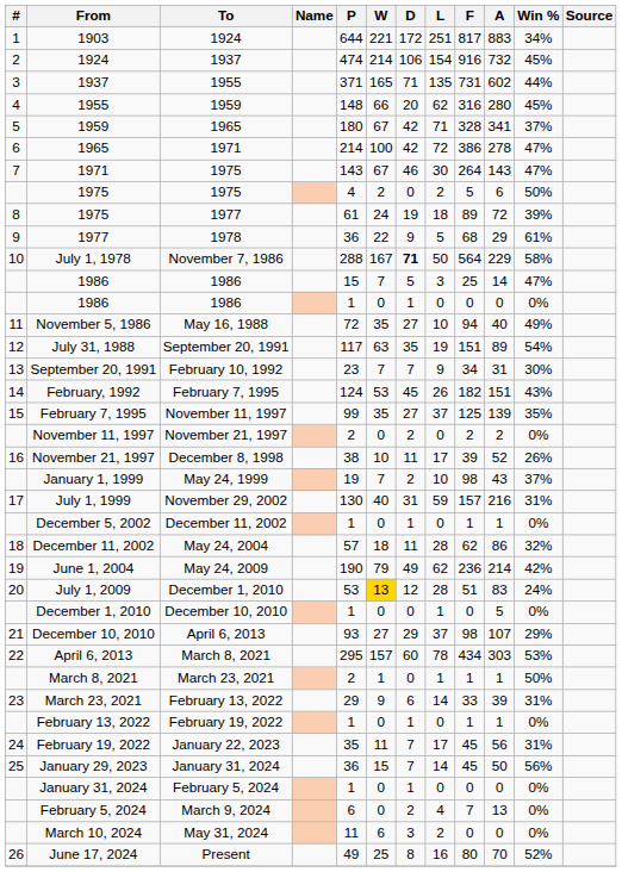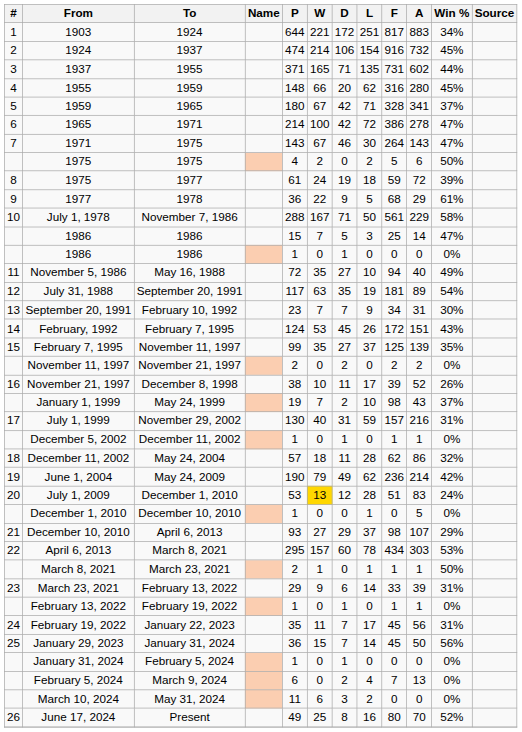 <table class="sortable wikitable" style="text-align: center;">
 <tr>
 <th>#</th>
 <th>From</th>
 <th>To</th>
 <th>Name</th>
 <th>P</th>
 <th>W</th>
 <th>D</th>
 <th>L</th>
 <th>F</th>
 <th>A</th>
 <th>Win %</th>
 <th>Source</th>
 </tr>
 <tr>
 <td align=center>1</td>
 <td>1903</td>
 <td>1924</td>
 <td align=left> </td>
 <td>644</td>
 <td>221</td>
 <td>172</td>
 <td>251</td>
 <td>817</td>
 <td>883</td>
 <td>34%</td>
 <td></td>
 </tr>
 <tr>
 <td align=center>2</td>
 <td>1924</td>
 <td>1937</td>
 <td align=left> </td>
 <td>474</td>
 <td>214</td>
 <td>106</td>
 <td>154</td>
 <td>916</td>
 <td>732</td>
 <td>45%</td>
 <td></td>
 </tr>
 <tr>
 <td align=center>3</td>
 <td>1937</td>
 <td>1955</td>
 <td align=left> </td>
 <td>371</td>
 <td>165</td>
 <td>71</td>
 <td>135</td>
 <td>731</td>
 <td>602</td>
 <td>44%</td>
 <td></td>
 </tr>
 <tr>
 <td align=center>4</td>
 <td>1955</td>
 <td>1959</td>
 <td align=left> </td>
 <td>148</td>
 <td>66</td>
 <td>20</td>
 <td>62</td>
 <td>316</td>
 <td>280</td>
 <td>45%</td>
 <td></td>
 </tr>
 <tr>
 <td align=center>5</td>
 <td>1959</td>
 <td>1965</td>
 <td align=left> </td>
 <td>180</td>
 <td>67</td>
 <td>42</td>
 <td>71</td>
 <td>328</td>
 <td>341</td>
 <td>37%</td>
 <td></td>
 </tr>
 <tr>
 <td align=center>6</td>
 <td>1965</td>
 <td>1971</td>
 <td align=left> </td>
 <td>214</td>
 <td>100</td>
 <td>42</td>
 <td>72</td>
 <td>386</td>
 <td>278</td>
 <td>47%</td>
 <td></td>
 </tr>
 <tr>
 <td align=center>7</td>
 <td>1971</td>
 <td>1975</td>
 <td align=left> </td>
 <td>143</td>
 <td>67</td>
 <td>46</td>
 <td>30</td>
 <td>264</td>
 <td>143</td>
 <td>47%</td>
 <td></td>
 </tr>
 <tr>
 <td align=center></td>
 <td>1975</td>
 <td>1975</td>
 <td align=left style=background:#FBCEB1> <em></em></td>
 <td>4</td>
 <td>2</td>
 <td>0</td>
 <td>2</td>
 <td>5</td>
 <td>6</td>
 <td>50%</td>
 <td></td>
 </tr>
 <tr>
 <td align=center>8</td>
 <td>1975</td>
 <td>1977</td>
 <td align=left> </td>
 <td>61</td>
 <td>24</td>
 <td>19</td>
 <td>18</td>
-<td>89</td>
+<td>59</td>
 <td>72</td>
 <td>39%</td>
 <td></td>
 </tr>
 <tr>
 <td align=center>9</td>
 <td>1977</td>
 <td>1978</td>
 <td align=left> </td>
 <td>36</td>
 <td>22</td>
 <td>9</td>
 <td>5</td>
 <td>68</td>
 <td>29</td>
 <td>61%</td>
 <td></td>
 </tr>
 <tr>
 <td align=center>10</td>
 <td>July 1, 1978</td>
 <td>November 7, 1986</td>
 <td align=left> </td>
 <td>288</td>
 <td>167</td>
-<td><strong>71</strong></td>
+<td>71</td>
 <td>50</td>
-<td>564</td>
+<td>561</td>
 <td>229</td>
 <td>58%</td>
 <td></td>
 </tr>
 <tr>
 <td align=center></td>
 <td>1986</td>
 <td>1986</td>
 <td align=left> <br> </td>
 <td>15</td>
 <td>7</td>
 <td>5</td>
 <td>3</td>
 <td>25</td>
 <td>14</td>
 <td>47%</td>
 <td></td>
 </tr>
 <tr>
 <td align=center></td>
 <td>1986</td>
 <td>1986</td>
 <td align=left style=background:#FBCEB1> <em></em></td>
 <td>1</td>
 <td>0</td>
 <td>1</td>
 <td>0</td>
 <td>0</td>
 <td>0</td>
 <td>0%</td>
 <td></td>
 </tr>
 <tr>
 <td align=center>11</td>
 <td>November 5, 1986</td>
 <td>May 16, 1988</td>
 <td align=left> </td>
 <td>72</td>
 <td>35</td>
 <td>27</td>
 <td>10</td>
 <td>94</td>
 <td>40</td>
 <td>49%</td>
 <td></td>
 </tr>
 <tr>
 <td align=center>12</td>
 <td>July 31, 1988</td>
 <td>September 20, 1991</td>
 <td align=left> <br> </td>
 <td>117</td>
 <td>63</td>
 <td>35</td>
 <td>19</td>
-<td>151</td>
+<td>181</td>
 <td>89</td>
 <td>54%</td>
 <td></td>
 </tr>
 <tr>
 <td align=center>13</td>
 <td>September 20, 1991</td>
 <td>February 10, 1992</td>
 <td align=left> </td>
 <td>23</td>
 <td>7</td>
 <td>7</td>
 <td>9</td>
 <td>34</td>
 <td>31</td>
 <td>30%</td>
 <td></td>
 </tr>
 <tr>
 <td align=center>14</td>
 <td>February, 1992</td>
 <td>February 7, 1995</td>
 <td align=left> </td>
 <td>124</td>
 <td>53</td>
 <td>45</td>
 <td>26</td>
-<td>182</td>
+<td>172</td>
 <td>151</td>
 <td>43%</td>
 <td></td>
 </tr>
 <tr>
 <td align=center>15</td>
 <td>February 7, 1995</td>
 <td>November 11, 1997</td>
 <td align=left> </td>
 <td>99</td>
 <td>35</td>
 <td>27</td>
 <td>37</td>
 <td>125</td>
 <td>139</td>
 <td>35%</td>
 <td></td>
 </tr>
 <tr>
 <td align=center></td>
 <td>November 11, 1997</td>
 <td>November 21, 1997</td>
 <td align=left style=background:#FBCEB1> <em></em></td>
 <td>2</td>
 <td>0</td>
 <td>2</td>
 <td>0</td>
 <td>2</td>
 <td>2</td>
 <td>0%</td>
 <td></td>
 </tr>
 <tr>
 <td align=center>16</td>
 <td>November 21, 1997</td>
 <td>December 8, 1998</td>
 <td align=left> </td>
 <td>38</td>
 <td>10</td>
 <td>11</td>
 <td>17</td>
 <td>39</td>
 <td>52</td>
 <td>26%</td>
 <td></td>
 </tr>
 <tr>
 <td align=center></td>
 <td>January 1, 1999</td>
 <td>May 24, 1999</td>
 <td align=left style=background:#FBCEB1> <em></em></td>
 <td>19</td>
 <td>7</td>
 <td>2</td>
 <td>10</td>
 <td>98</td>
 <td>43</td>
 <td>37%</td>
 <td></td>
 </tr>
 <tr>
 <td align=center>17</td>
 <td>July 1, 1999</td>
 <td>November 29, 2002</td>
 <td align=left> </td>
 <td>130</td>
 <td>40</td>
 <td>31</td>
 <td>59</td>
 <td>157</td>
 <td>216</td>
 <td>31%</td>
 <td></td>
 </tr>
 <tr>
 <td align=center></td>
 <td>December 5, 2002</td>
 <td>December 11, 2002</td>
 <td align=left style=background:#FBCEB1> <em></em></td>
 <td>1</td>
 <td>0</td>
 <td>1</td>
 <td>0</td>
 <td>1</td>
 <td>1</td>
 <td>0%</td>
 <td></td>
 </tr>
 <tr>
 <td align=center>18</td>
 <td>December 11, 2002</td>
 <td>May 24, 2004</td>
 <td align=left> </td>
 <td>57</td>
 <td>18</td>
 <td>11</td>
 <td>28</td>
 <td>62</td>
 <td>86</td>
 <td>32%</td>
 <td></td>
 </tr>
 <tr>
 <td align=center>19</td>
 <td>June 1, 2004</td>
 <td>May 24, 2009</td>
 <td align=left> </td>
 <td>190</td>
 <td>79</td>
 <td>49</td>
 <td>62</td>
 <td>236</td>
 <td>214</td>
 <td>42%</td>
 <td></td>
 </tr>
 <tr>
 <td align=center>20</td>
 <td>July 1, 2009</td>
 <td>December 1, 2010</td>
 <td align=left> </td>
 <td>53</td>
 <td style="background: gold;">13</td>
 <td>12</td>
 <td>28</td>
 <td>51</td>
 <td>83</td>
 <td>24%</td>
 <td></td>
 </tr>
 <tr>
 <td align=center></td>
 <td>December 1, 2010</td>
 <td>December 10, 2010</td>
 <td align=left style=background:#FBCEB1> <em><br> </em></td>
 <td>1</td>
 <td>0</td>
 <td>0</td>
 <td>1</td>
 <td>0</td>
 <td>5</td>
 <td>0%</td>
 <td></td>
 </tr>
 <tr>
 <td align=center>21</td>
 <td>December 10, 2010</td>
 <td>April 6, 2013</td>
 <td align=left> </td>
 <td>93</td>
 <td>27</td>
 <td>29</td>
 <td>37</td>
 <td>98</td>
 <td>107</td>
 <td>29%</td>
 <td></td>
 </tr>
 <tr>
 <td align=center>22</td>
 <td>April 6, 2013</td>
 <td>March 8, 2021</td>
 <td align=left> </td>
 <td>295</td>
 <td>157</td>
 <td>60</td>
 <td>78</td>
 <td>434</td>
 <td>303</td>
 <td>53%</td>
 <td></td>
 </tr>
 <tr>
 <td align=center></td>
 <td>March 8, 2021</td>
 <td>March 23, 2021</td>
 <td align=left style=background:#FBCEB1> <em></em></td>
 <td>2</td>
 <td>1</td>
 <td>0</td>
 <td>1</td>
 <td>1</td>
 <td>1</td>
 <td>50%</td>
 <td></td>
 </tr>
 <tr>
 <td align=center>23</td>
 <td>March 23, 2021</td>
 <td>February 13, 2022</td>
 <td align=left> </td>
 <td>29</td>
 <td>9</td>
 <td>6</td>
 <td>14</td>
 <td>33</td>
 <td>39</td>
 <td>31%</td>
 <td></td>
 </tr>
 <tr>
 <td align=center></td>
 <td>February 13, 2022</td>
 <td>February 19, 2022</td>
 <td align=left style=background:#FBCEB1> <em></em></td>
 <td>1</td>
 <td>0</td>
 <td>1</td>
 <td>0</td>
 <td>1</td>
 <td>1</td>
 <td>0%</td>
 <td></td>
 </tr>
 <tr>
 <td align=center>24</td>
 <td>February 19, 2022</td>
 <td>January 22, 2023</td>
 <td align=left> </td>
 <td>35</td>
 <td>11</td>
 <td>7</td>
 <td>17</td>
 <td>45</td>
 <td>56</td>
 <td>31%</td>
 <td></td>
 </tr>
 <tr>
 <td align=center>25</td>
 <td>January 29, 2023</td>
 <td>January 31, 2024</td>
 <td align=left> </td>
 <td>36</td>
 <td>15</td>
 <td>7</td>
 <td>14</td>
 <td>45</td>
 <td>50</td>
 <td>56%</td>
 <td></td>
 </tr>
 <tr>
 <td align=center></td>
 <td>January 31, 2024</td>
 <td>February 5, 2024</td>
 <td align=left style=background:#FBCEB1> <em></em></td>
 <td>1</td>
 <td>0</td>
 <td>1</td>
 <td>0</td>
 <td>0</td>
 <td>0</td>
 <td>0%</td>
 <td></td>
 </tr>
 <tr>
 <td align=center></td>
 <td>February 5, 2024</td>
 <td>March 9, 2024</td>
 <td align=left style=background:#FBCEB1> <em></em></td>
 <td>6</td>
 <td>0</td>
 <td>2</td>
 <td>4</td>
 <td>7</td>
 <td>13</td>
 <td>0%</td>
 <td></td>
 </tr>
 <tr>
 <td align=center></td>
 <td>March 10, 2024</td>
 <td>May 31, 2024</td>
 <td align=left style=background:#FBCEB1> <em></em></td>
 <td>11</td>
 <td>6</td>
 <td>3</td>
 <td>2</td>
 <td>0</td>
 <td>0</td>
 <td>0%</td>
 <td></td>
 </tr>
 <tr>
 <td align=center>26</td>
 <td>June 17, 2024</td>
 <td>Present</td>
 <td align=left> </td>
 <td>49</td>
 <td>25</td>
 <td>8</td>
 <td>16</td>
 <td>80</td>
 <td>70</td>
 <td>52%</td>
 <td></td>
 </tr>
 <tr>
 </tr>
 </table>
